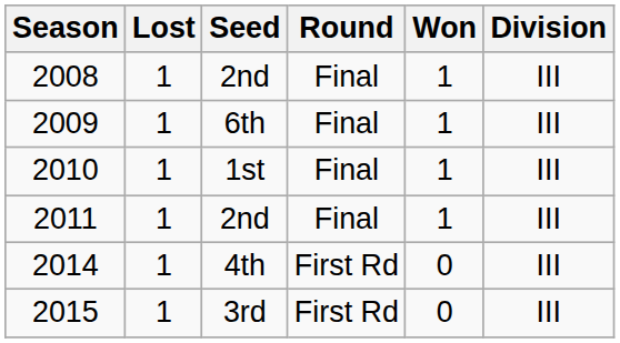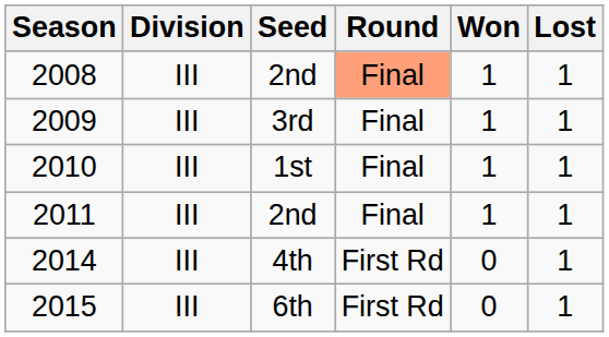 <table class="wikitable" style="text-align:center">
 <tr>
 <th>Season</th>
-<th>Lost</th>
+<th>Division</th>
 <th>Seed</th>
 <th>Round</th>
 <th>Won</th>
-<th>Division</th>
+<th>Lost</th>
 </tr>
 <tr>
 <td>2008</td>
+<td>III</td>
+<td>2nd</td>
+<td style="background: lightsalmon;">Final</td>
 <td>1</td>
+<td>1</td>
+</tr>
+<tr>
+<td>2009</td>
+<td>III</td>
+<td>3rd</td>
+<td>Final</td>
+<td>1</td>
+<td>1</td>
+</tr>
+<tr>
+<td>2010</td>
+<td>III</td>
+<td>1st</td>
+<td>Final</td>
+<td>1</td>
+<td>1</td>
+</tr>
+<tr>
+<td>2011</td>
+<td>III</td>
 <td>2nd</td>
 <td>Final</td>
 <td>1</td>
-<td>III</td>
-</tr>
-<tr>
-<td>2009</td>
 <td>1</td>
-<td>6th</td>
-<td>Final</td>
-<td>1</td>
-<td>III</td>
-</tr>
-<tr>
-<td>2010</td>
-<td>1</td>
-<td>1st</td>
-<td>Final</td>
-<td>1</td>
-<td>III</td>
-</tr>
-<tr>
-<td>2011</td>
-<td>1</td>
-<td>2nd</td>
-<td>Final</td>
-<td>1</td>
-<td>III</td>
 </tr>
 <tr>
 <td>2014</td>
-<td>1</td>
+<td>III</td>
 <td>4th</td>
 <td>First Rd</td>
 <td>0</td>
-<td>III</td>
+<td>1</td>
 </tr>
 <tr>
 <td>2015</td>
-<td>1</td>
-<td>3rd</td>
+<td>III</td>
+<td>6th</td>
 <td>First Rd</td>
 <td>0</td>
-<td>III</td>
+<td>1</td>
 </tr>
 </table>
